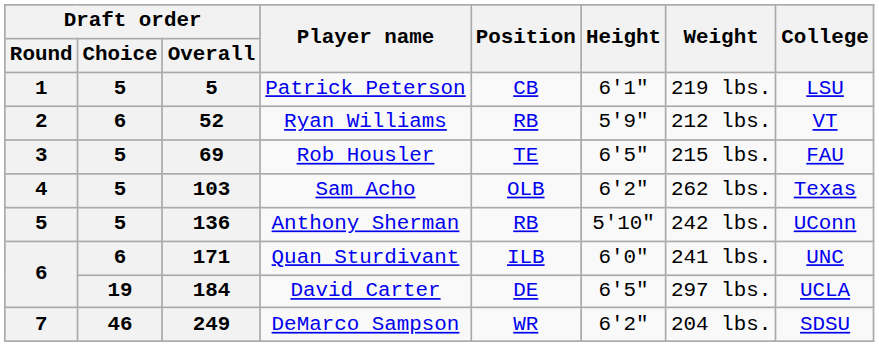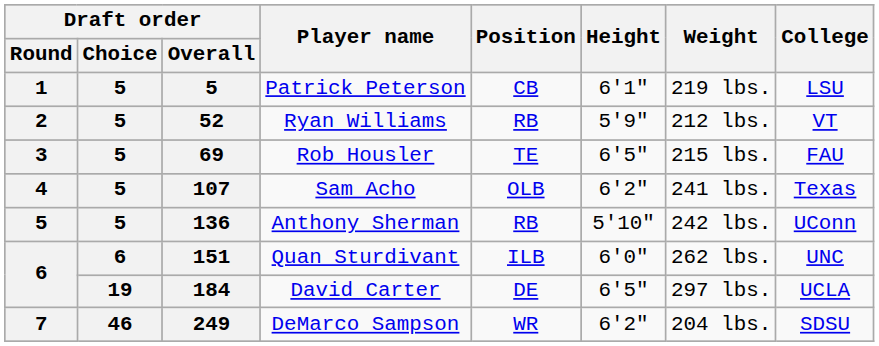 <table class="wikitable" style="font-size: 95%;">
 <tr>
 <th colspan="3">Draft order</th>
 <th rowspan="2">Player name</th>
 <th rowspan="2">Position</th>
 <th rowspan="2">Height</th>
 <th rowspan="2">Weight</th>
 <th rowspan="2">College</th>
 </tr>
 <tr>
 <th>Round</th>
 <th>Choice</th>
 <th>Overall</th>
 </tr>
 <tr style="text-align:center;">
 <th>1</th>
 <th>5</th>
 <th>5</th>
 <td><a href='#'>Patrick Peterson</a></td>
 <td><a href='#'>CB</a></td>
 <td>6'1"</td>
 <td>219 lbs.</td>
 <td><a href='#'>LSU</a></td>
 </tr>
 <tr style="text-align:center;">
 <th>2</th>
-<th>6</th>
+<th>5</th>
 <th>52</th>
 <td><a href='#'>Ryan Williams</a></td>
 <td><a href='#'>RB</a></td>
 <td>5'9"</td>
 <td>212 lbs.</td>
 <td><a href='#'>VT</a></td>
 </tr>
 <tr style="text-align:center;">
 <th>3</th>
 <th>5</th>
 <th>69</th>
 <td><a href='#'>Rob Housler</a></td>
 <td><a href='#'>TE</a></td>
 <td>6'5"</td>
 <td>215 lbs.</td>
 <td><a href='#'>FAU</a></td>
 </tr>
 <tr style="text-align:center;">
 <th>4</th>
 <th>5</th>
-<th>103</th>
+<th>107</th>
 <td><a href='#'>Sam Acho</a></td>
 <td><a href='#'>OLB</a></td>
 <td>6'2"</td>
-<td>262 lbs.</td>
+<td>241 lbs.</td>
 <td><a href='#'>Texas</a></td>
 </tr>
 <tr style="text-align:center;">
 <th>5</th>
 <th>5</th>
 <th>136</th>
 <td><a href='#'>Anthony Sherman</a></td>
 <td><a href='#'>RB</a></td>
 <td>5'10"</td>
 <td>242 lbs.</td>
 <td><a href='#'>UConn</a></td>
 </tr>
 <tr style="text-align:center;">
 <th rowspan=2>6</th>
 <th>6</th>
-<th>171</th>
+<th>151</th>
 <td><a href='#'>Quan Sturdivant</a></td>
 <td><a href='#'>ILB</a></td>
 <td>6'0"</td>
-<td>241 lbs.</td>
+<td>262 lbs.</td>
 <td><a href='#'>UNC</a></td>
 </tr>
 <tr style="text-align:center;">
 <th>19</th>
 <th>184</th>
 <td><a href='#'>David Carter</a></td>
 <td><a href='#'>DE</a></td>
 <td>6'5"</td>
 <td>297 lbs.</td>
 <td><a href='#'>UCLA</a></td>
 </tr>
 <tr style="text-align:center;">
 <th>7</th>
 <th>46</th>
 <th>249</th>
 <td><a href='#'>DeMarco Sampson</a></td>
 <td><a href='#'>WR</a></td>
 <td>6'2"</td>
 <td>204 lbs.</td>
 <td><a href='#'>SDSU</a></td>
 </tr>
 </table>
